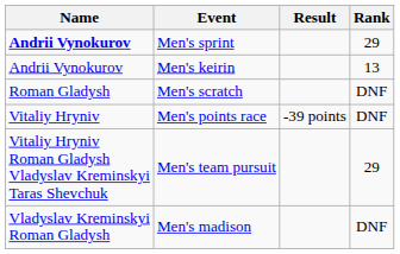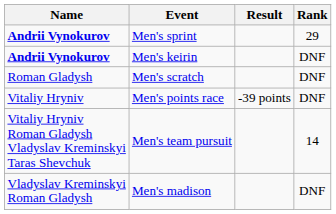 <table class="wikitable sortable">
 <tr>
 <th>Name</th>
 <th>Event</th>
 <th>Result</th>
 <th>Rank</th>
 </tr>
 <tr>
 <td><strong><a href='#'>Andrii Vynokurov</a></strong></td>
 <td><a href='#'>Men's sprint</a></td>
 <td></td>
 <td align=center>29</td>
 </tr>
 <tr>
-<td><a href='#'>Andrii Vynokurov</a></td>
+<td><strong><a href='#'>Andrii Vynokurov</a></strong></td>
 <td><a href='#'>Men's keirin</a></td>
 <td></td>
-<td align=center>13</td>
+<td align=center>DNF</td>
 </tr>
 <tr>
 <td><a href='#'>Roman Gladysh</a></td>
 <td><a href='#'>Men's scratch</a></td>
 <td></td>
 <td align=center>DNF</td>
 </tr>
 <tr>
 <td><a href='#'>Vitaliy Hryniv</a></td>
 <td><a href='#'>Men's points race</a></td>
 <td>-39 points</td>
 <td align=center>DNF</td>
 </tr>
 <tr>
 <td><a href='#'>Vitaliy Hryniv</a><br><a href='#'>Roman Gladysh</a><br><a href='#'>Vladyslav Kreminskyi</a><br><a href='#'>Taras Shevchuk</a></td>
 <td><a href='#'>Men's team pursuit</a></td>
 <td></td>
-<td align=center>29</td>
+<td align=center>14</td>
 </tr>
 <tr>
 <td><a href='#'>Vladyslav Kreminskyi</a><br><a href='#'>Roman Gladysh</a></td>
 <td><a href='#'>Men's madison</a></td>
 <td></td>
 <td align=center>DNF</td>
 </tr>
 </table>
